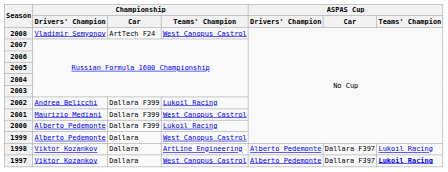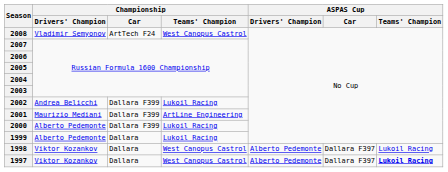 <table class="wikitable" style="font-size:85%;">
 <tr>
 <th rowspan=2>Season</th>
 <th colspan=3>Championship</th>
 <th colspan=3>ASPAS Cup</th>
 </tr>
 <tr>
 <th>Drivers' Champion</th>
 <th>Car</th>
 <th>Teams' Champion</th>
 <th>Drivers' Champion</th>
 <th>Car</th>
 <th>Teams' Champion</th>
 </tr>
 <tr>
 <th>2008</th>
 <td> <a href='#'>Vladimir Semyonov</a></td>
 <td>ArtTech F24</td>
 <td><a href='#'>West Canopus Castrol</a></td>
 <td rowspan=10 colspan=3 align="center">No Cup</td>
 </tr>
 <tr>
 <th>2007</th>
 <td rowspan=5 colspan=3 align="center"><a href='#'>Russian Formula 1600 Championship</a></td>
 </tr>
 <tr>
 <th>2006</th>
 </tr>
 <tr>
 <th>2005</th>
 </tr>
 <tr>
 <th>2004</th>
 </tr>
 <tr>
 <th>2003</th>
 </tr>
 <tr>
 <th>2002</th>
 <td> <a href='#'>Andrea Belicchi</a></td>
 <td>Dallara F399</td>
 <td><a href='#'>Lukoil Racing</a></td>
 </tr>
 <tr>
 <th>2001</th>
 <td> <a href='#'>Maurizio Mediani</a></td>
 <td>Dallara F399</td>
-<td><a href='#'>West Canopus Castrol</a></td>
+<td><a href='#'>ArtLine Engineering</a></td>
 </tr>
 <tr>
 <th>2000</th>
 <td> <a href='#'>Alberto Pedemonte</a></td>
 <td>Dallara F399</td>
 <td><a href='#'>Lukoil Racing</a></td>
 </tr>
 <tr>
 <th>1999</th>
 <td> <a href='#'>Alberto Pedemonte</a></td>
 <td>Dallara</td>
-<td><a href='#'>West Canopus Castrol</a></td>
+<td><a href='#'>Lukoil Racing</a></td>
 </tr>
 <tr>
 <th>1998</th>
 <td> <a href='#'>Viktor Kozankov</a></td>
 <td>Dallara</td>
-<td><a href='#'>ArtLine Engineering</a></td>
+<td><a href='#'>West Canopus Castrol</a></td>
 <td> <a href='#'>Alberto Pedemonte</a></td>
 <td>Dallara F397</td>
 <td><a href='#'>Lukoil Racing</a></td>
 </tr>
 <tr>
 <th>1997</th>
 <td> <a href='#'>Viktor Kozankov</a></td>
 <td>Dallara</td>
 <td><a href='#'>West Canopus Castrol</a></td>
 <td> <a href='#'>Alberto Pedemonte</a></td>
 <td>Dallara F397</td>
 <td><strong><a href='#'>Lukoil Racing</a></strong></td>
 </tr>
 </table>
